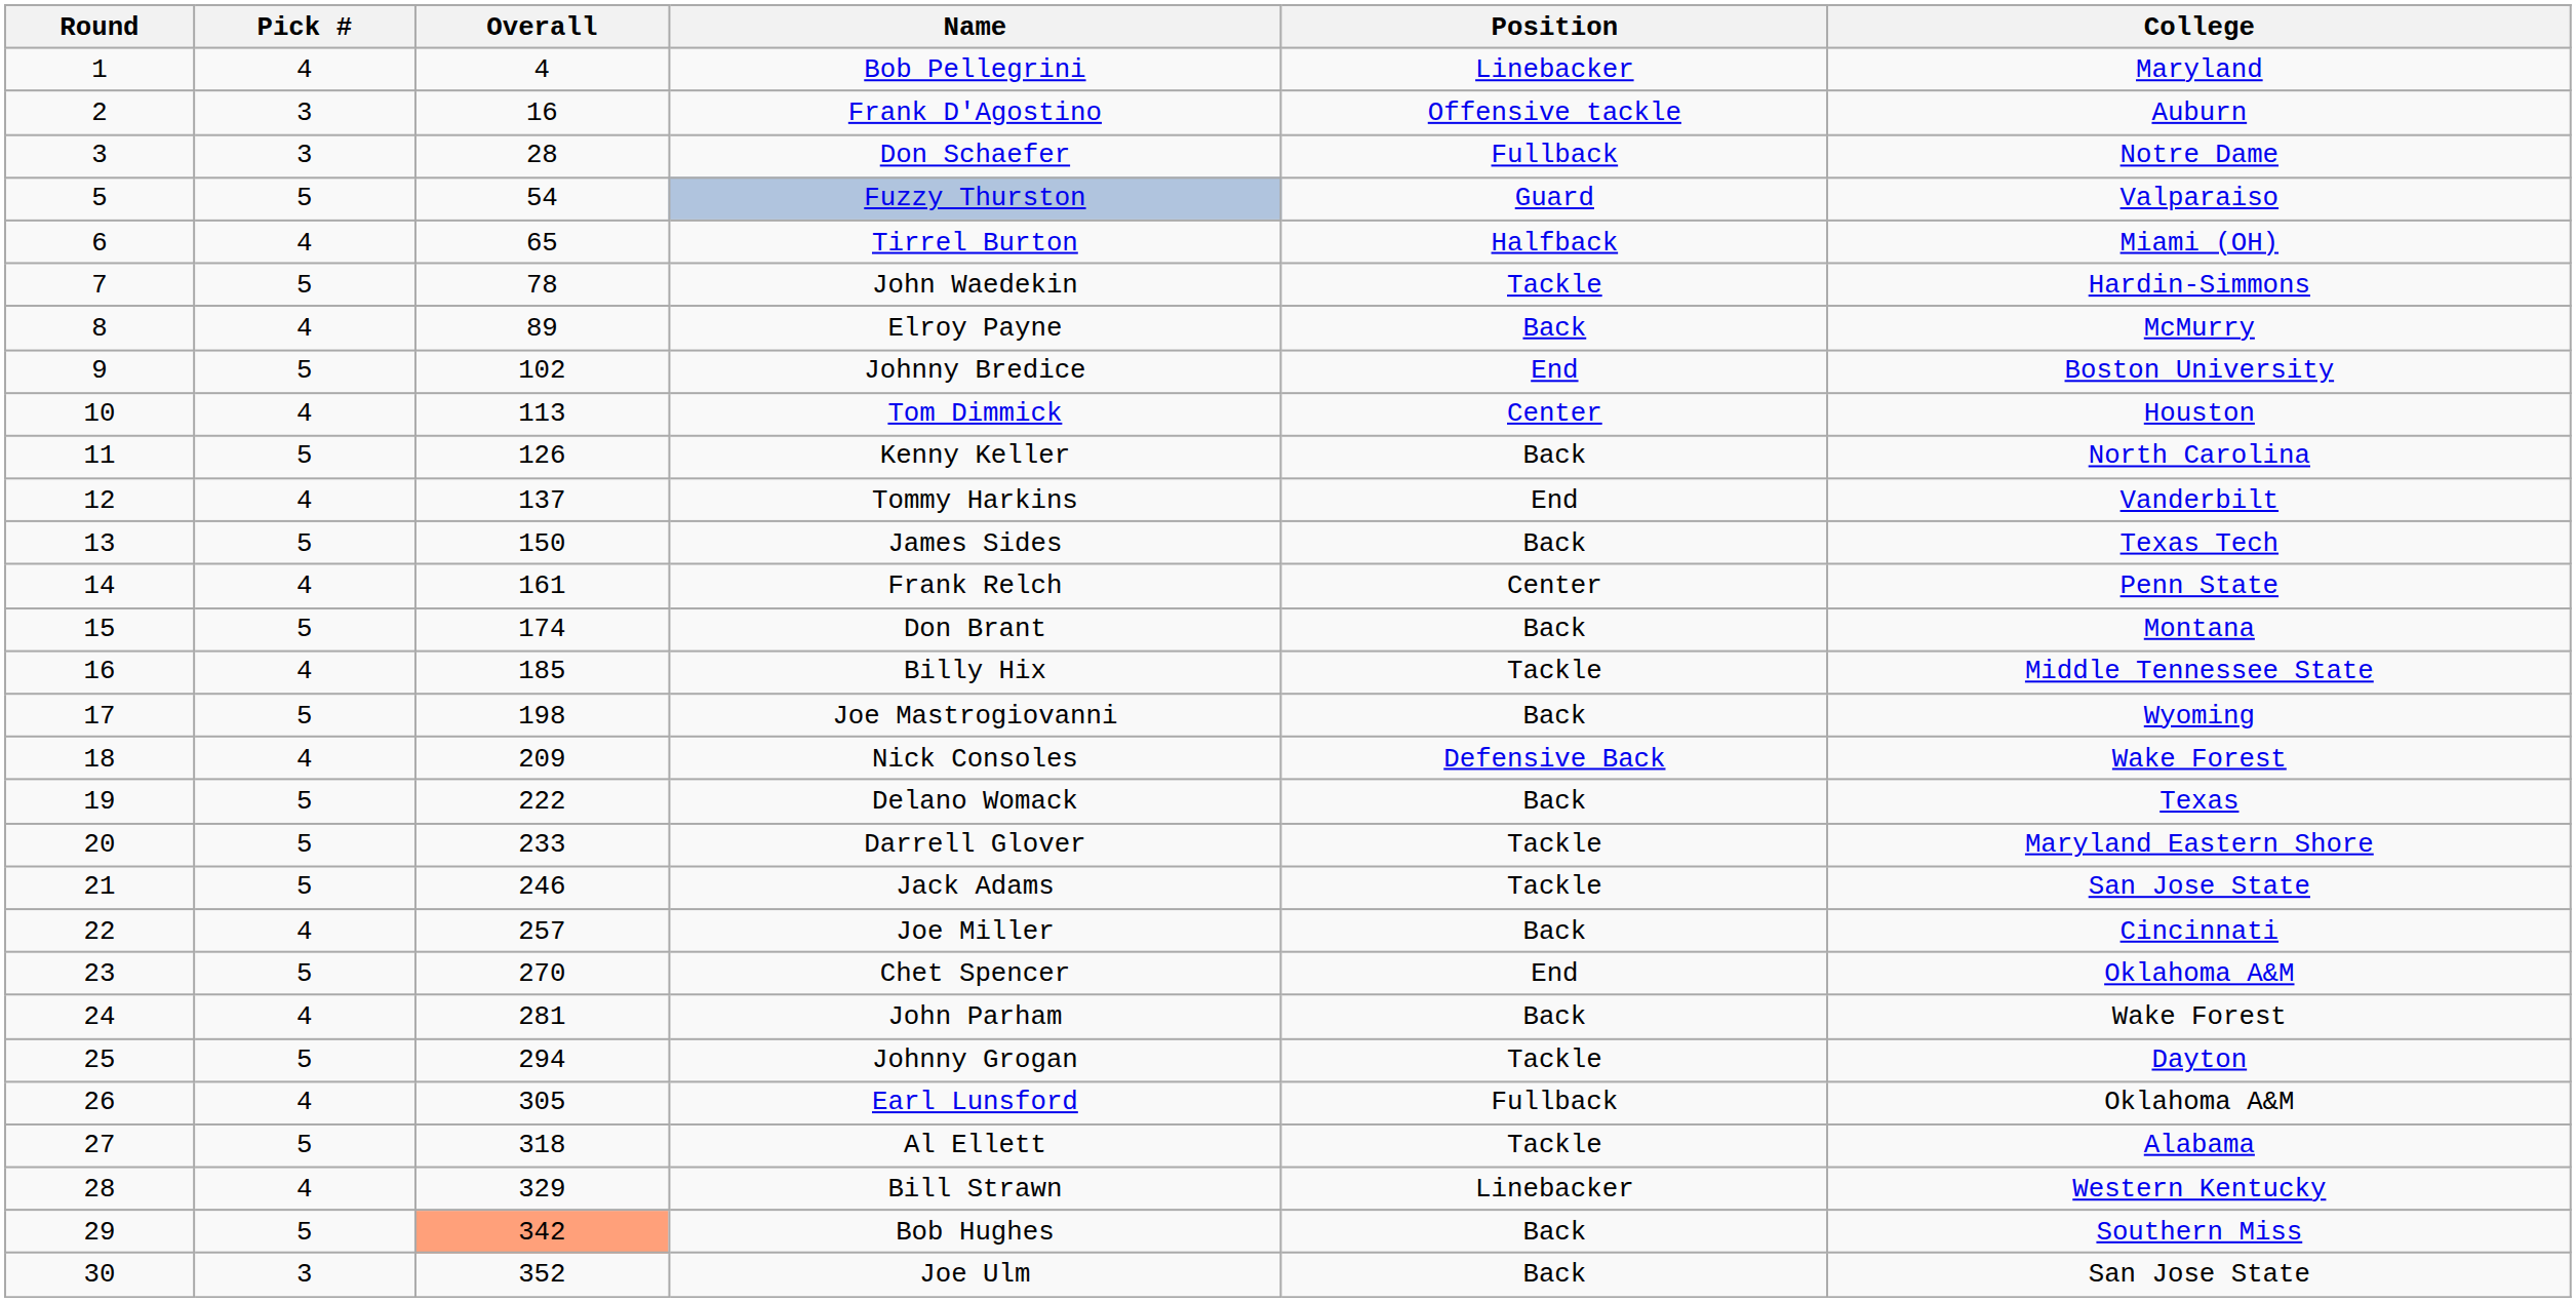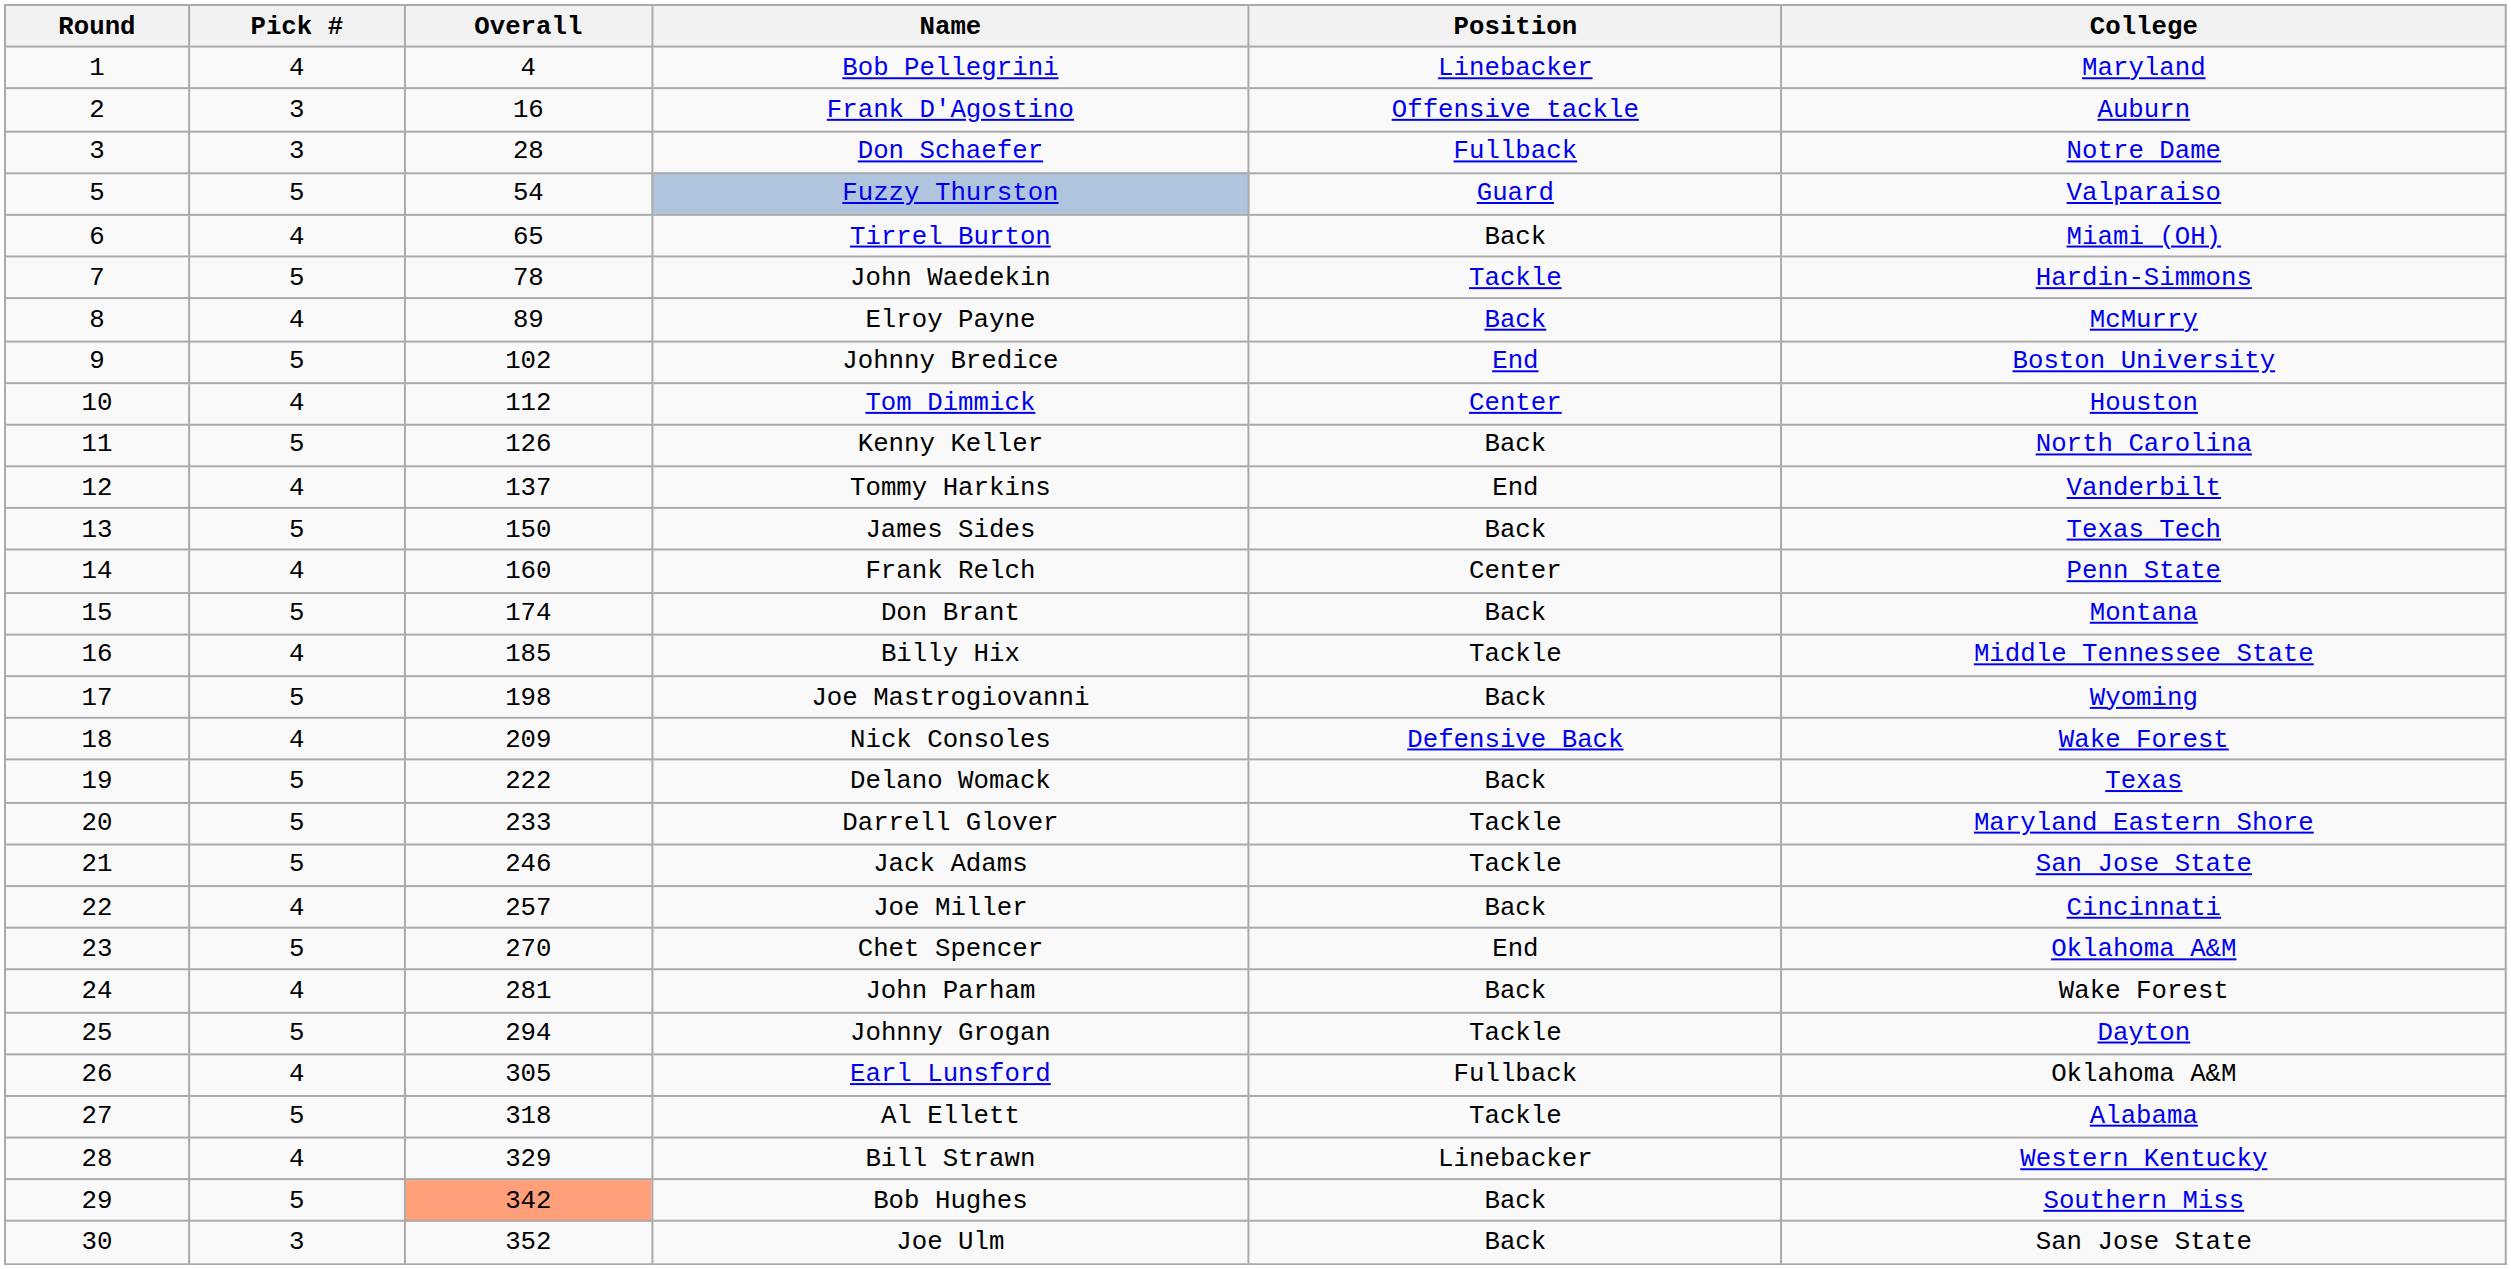 <table class="wikitable sortable sortable" style="width: 100%; text-align:center">
 <tr>
 <th>Round</th>
 <th>Pick #</th>
 <th>Overall</th>
 <th>Name</th>
 <th>Position</th>
 <th>College</th>
 </tr>
 <tr>
 <td>1</td>
 <td>4</td>
 <td>4</td>
 <td><a href='#'>Bob Pellegrini</a></td>
 <td><a href='#'>Linebacker</a></td>
 <td><a href='#'>Maryland</a></td>
 </tr>
 <tr>
 <td>2</td>
 <td>3</td>
 <td>16</td>
 <td><a href='#'>Frank D'Agostino</a></td>
 <td><a href='#'>Offensive tackle</a></td>
 <td><a href='#'>Auburn</a></td>
 </tr>
 <tr>
 <td>3</td>
 <td>3</td>
 <td>28</td>
 <td><a href='#'>Don Schaefer</a></td>
 <td><a href='#'>Fullback</a></td>
 <td><a href='#'>Notre Dame</a></td>
 </tr>
 <tr>
 <td>5</td>
 <td>5</td>
 <td>54</td>
 <td bgcolor=lightsteelblue><a href='#'>Fuzzy Thurston</a></td>
 <td><a href='#'>Guard</a></td>
 <td><a href='#'>Valparaiso</a></td>
 </tr>
 <tr>
 <td>6</td>
 <td>4</td>
 <td>65</td>
 <td><a href='#'>Tirrel Burton</a></td>
-<td><a href='#'>Halfback</a></td>
+<td>Back</td>
 <td><a href='#'>Miami (OH)</a></td>
 </tr>
 <tr>
 <td>7</td>
 <td>5</td>
 <td>78</td>
 <td>John Waedekin</td>
 <td><a href='#'>Tackle</a></td>
 <td><a href='#'>Hardin-Simmons</a></td>
 </tr>
 <tr>
 <td>8</td>
 <td>4</td>
 <td>89</td>
 <td>Elroy Payne</td>
 <td><a href='#'>Back</a></td>
 <td><a href='#'>McMurry</a></td>
 </tr>
 <tr>
 <td>9</td>
 <td>5</td>
 <td>102</td>
 <td>Johnny Bredice</td>
 <td><a href='#'>End</a></td>
 <td><a href='#'>Boston University</a></td>
 </tr>
 <tr>
 <td>10</td>
 <td>4</td>
-<td>113</td>
+<td>112</td>
 <td><a href='#'>Tom Dimmick</a></td>
 <td><a href='#'>Center</a></td>
 <td><a href='#'>Houston</a></td>
 </tr>
 <tr>
 <td>11</td>
 <td>5</td>
 <td>126</td>
 <td>Kenny Keller</td>
 <td>Back</td>
 <td><a href='#'>North Carolina</a></td>
 </tr>
 <tr>
 <td>12</td>
 <td>4</td>
 <td>137</td>
 <td>Tommy Harkins</td>
 <td>End</td>
 <td><a href='#'>Vanderbilt</a></td>
 </tr>
 <tr>
 <td>13</td>
 <td>5</td>
 <td>150</td>
 <td>James Sides</td>
 <td>Back</td>
 <td><a href='#'>Texas Tech</a></td>
 </tr>
 <tr>
 <td>14</td>
 <td>4</td>
-<td>161</td>
+<td>160</td>
 <td>Frank Relch</td>
 <td>Center</td>
 <td><a href='#'>Penn State</a></td>
 </tr>
 <tr>
 <td>15</td>
 <td>5</td>
 <td>174</td>
 <td>Don Brant</td>
 <td>Back</td>
 <td><a href='#'>Montana</a></td>
 </tr>
 <tr>
 <td>16</td>
 <td>4</td>
 <td>185</td>
 <td>Billy Hix</td>
 <td>Tackle</td>
 <td><a href='#'>Middle Tennessee State</a></td>
 </tr>
 <tr>
 <td>17</td>
 <td>5</td>
 <td>198</td>
 <td>Joe Mastrogiovanni</td>
 <td>Back</td>
 <td><a href='#'>Wyoming</a></td>
 </tr>
 <tr>
 <td>18</td>
 <td>4</td>
 <td>209</td>
 <td>Nick Consoles</td>
 <td><a href='#'>Defensive Back</a></td>
 <td><a href='#'>Wake Forest</a></td>
 </tr>
 <tr>
 <td>19</td>
 <td>5</td>
 <td>222</td>
 <td>Delano Womack</td>
 <td>Back</td>
 <td><a href='#'>Texas</a></td>
 </tr>
 <tr>
 <td>20</td>
 <td>5</td>
 <td>233</td>
 <td>Darrell Glover</td>
 <td>Tackle</td>
 <td><a href='#'>Maryland Eastern Shore</a></td>
 </tr>
 <tr>
 <td>21</td>
 <td>5</td>
 <td>246</td>
 <td>Jack Adams</td>
 <td>Tackle</td>
 <td><a href='#'>San Jose State</a></td>
 </tr>
 <tr>
 <td>22</td>
 <td>4</td>
 <td>257</td>
 <td>Joe Miller</td>
 <td>Back</td>
 <td><a href='#'>Cincinnati</a></td>
 </tr>
 <tr>
 <td>23</td>
 <td>5</td>
 <td>270</td>
 <td>Chet Spencer</td>
 <td>End</td>
 <td><a href='#'>Oklahoma A&M</a></td>
 </tr>
 <tr>
 <td>24</td>
 <td>4</td>
 <td>281</td>
 <td>John Parham</td>
 <td>Back</td>
 <td>Wake Forest</td>
 </tr>
 <tr>
 <td>25</td>
 <td>5</td>
 <td>294</td>
 <td>Johnny Grogan</td>
 <td>Tackle</td>
 <td><a href='#'>Dayton</a></td>
 </tr>
 <tr>
 <td>26</td>
 <td>4</td>
 <td>305</td>
 <td><a href='#'>Earl Lunsford</a></td>
 <td>Fullback</td>
 <td>Oklahoma A&M</td>
 </tr>
 <tr>
 <td>27</td>
 <td>5</td>
 <td>318</td>
 <td>Al Ellett</td>
 <td>Tackle</td>
 <td><a href='#'>Alabama</a></td>
 </tr>
 <tr>
 <td>28</td>
 <td>4</td>
 <td>329</td>
 <td>Bill Strawn</td>
 <td>Linebacker</td>
 <td><a href='#'>Western Kentucky</a></td>
 </tr>
 <tr>
 <td>29</td>
 <td>5</td>
 <td style="background: lightsalmon;">342</td>
 <td>Bob Hughes</td>
 <td>Back</td>
 <td><a href='#'>Southern Miss</a></td>
 </tr>
 <tr>
 <td>30</td>
 <td>3</td>
 <td>352</td>
 <td>Joe Ulm</td>
 <td>Back</td>
 <td>San Jose State</td>
 </tr>
 </table>
